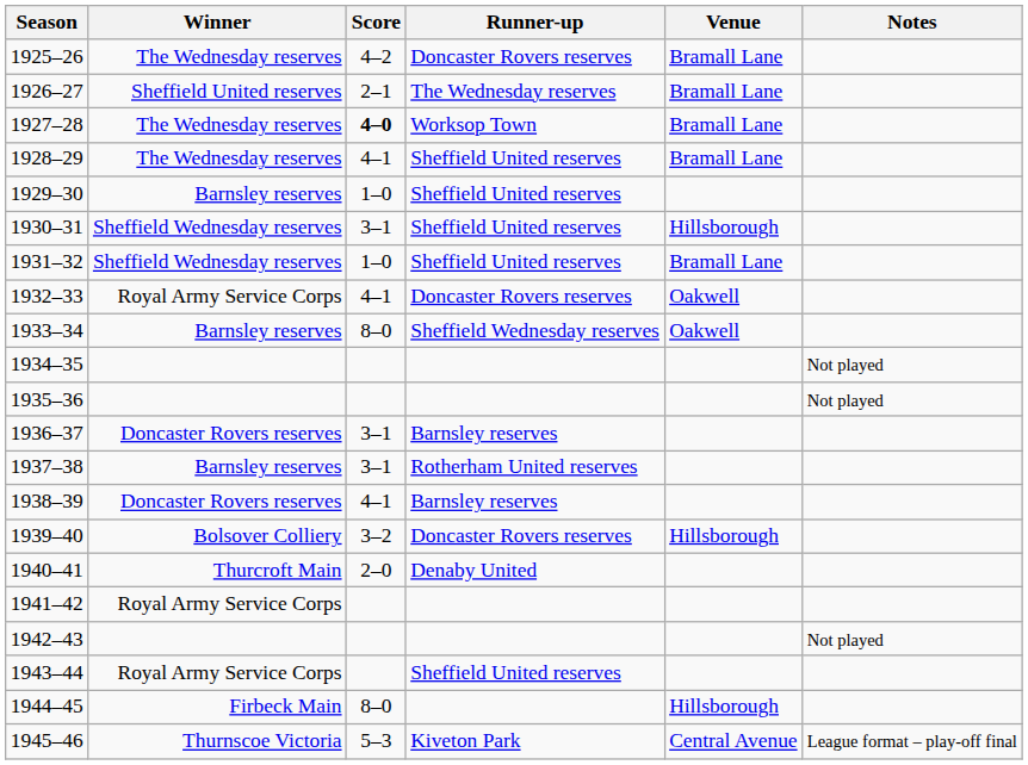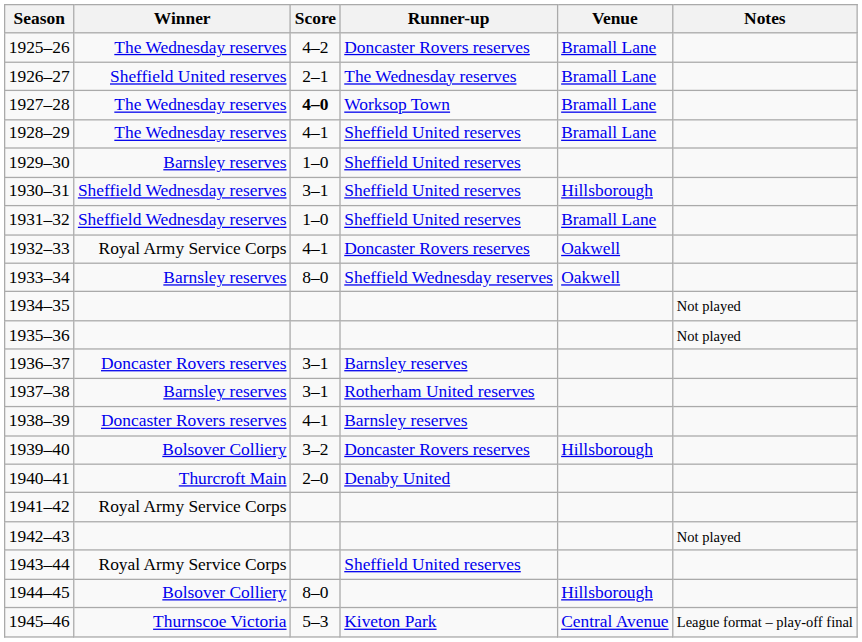 <table class="wikitable" style=font-size:85%>
 <tr>
 <th>Season</th>
 <th>Winner</th>
 <th>Score</th>
 <th>Runner-up</th>
 <th>Venue</th>
 <th>Notes</th>
 </tr>
 <tr>
 <td>1925–26</td>
 <td align="right"><a href='#'>The Wednesday reserves</a></td>
 <td style="text-align:center;">4–2</td>
 <td><a href='#'>Doncaster Rovers reserves</a></td>
 <td><a href='#'>Bramall Lane</a></td>
 <td></td>
 </tr>
 <tr>
 <td>1926–27</td>
 <td align="right"><a href='#'>Sheffield United reserves</a></td>
 <td style="text-align:center;">2–1</td>
 <td><a href='#'>The Wednesday reserves</a></td>
 <td><a href='#'>Bramall Lane</a></td>
 <td></td>
 </tr>
 <tr>
 <td>1927–28</td>
 <td align="right"><a href='#'>The Wednesday reserves</a></td>
 <td style="text-align:center;"><strong>4–0</strong></td>
 <td><a href='#'>Worksop Town</a></td>
 <td><a href='#'>Bramall Lane</a></td>
 <td></td>
 </tr>
 <tr>
 <td>1928–29</td>
 <td align="right"><a href='#'>The Wednesday reserves</a></td>
 <td style="text-align:center;">4–1</td>
 <td><a href='#'>Sheffield United reserves</a></td>
 <td><a href='#'>Bramall Lane</a></td>
 <td></td>
 </tr>
 <tr>
 <td>1929–30</td>
 <td align="right"><a href='#'>Barnsley reserves</a></td>
 <td style="text-align:center;">1–0</td>
 <td><a href='#'>Sheffield United reserves</a></td>
 <td></td>
 <td></td>
 </tr>
 <tr>
 <td>1930–31</td>
 <td align="right"><a href='#'>Sheffield Wednesday reserves</a></td>
 <td style="text-align:center;">3–1</td>
 <td><a href='#'>Sheffield United reserves</a></td>
 <td><a href='#'>Hillsborough</a></td>
 <td></td>
 </tr>
 <tr>
 <td>1931–32</td>
 <td align="right"><a href='#'>Sheffield Wednesday reserves</a></td>
 <td style="text-align:center;">1–0</td>
 <td><a href='#'>Sheffield United reserves</a></td>
 <td><a href='#'>Bramall Lane</a></td>
 <td></td>
 </tr>
 <tr>
 <td>1932–33</td>
 <td align="right">Royal Army Service Corps</td>
 <td style="text-align:center;">4–1</td>
 <td><a href='#'>Doncaster Rovers reserves</a></td>
 <td><a href='#'>Oakwell</a></td>
 <td></td>
 </tr>
 <tr>
 <td>1933–34</td>
 <td align="right"><a href='#'>Barnsley reserves</a></td>
 <td style="text-align:center;">8–0</td>
 <td><a href='#'>Sheffield Wednesday reserves</a></td>
 <td><a href='#'>Oakwell</a></td>
 <td></td>
 </tr>
 <tr>
 <td>1934–35</td>
 <td></td>
 <td></td>
 <td></td>
 <td></td>
 <td><small>Not played</small></td>
 </tr>
 <tr>
 <td>1935–36</td>
 <td></td>
 <td></td>
 <td></td>
 <td></td>
 <td><small>Not played</small></td>
 </tr>
 <tr>
 <td>1936–37</td>
 <td align="right"><a href='#'>Doncaster Rovers reserves</a></td>
 <td style="text-align:center;">3–1</td>
 <td><a href='#'>Barnsley reserves</a></td>
 <td></td>
 <td></td>
 </tr>
 <tr>
 <td>1937–38</td>
 <td align="right"><a href='#'>Barnsley reserves</a></td>
 <td style="text-align:center;">3–1</td>
 <td><a href='#'>Rotherham United reserves</a></td>
 <td></td>
 <td></td>
 </tr>
 <tr>
 <td>1938–39</td>
 <td align="right"><a href='#'>Doncaster Rovers reserves</a></td>
 <td style="text-align:center;">4–1</td>
 <td><a href='#'>Barnsley reserves</a></td>
 <td></td>
 <td></td>
 </tr>
 <tr>
 <td>1939–40</td>
 <td align="right"><a href='#'>Bolsover Colliery</a></td>
 <td style="text-align:center;">3–2</td>
 <td><a href='#'>Doncaster Rovers reserves</a></td>
 <td><a href='#'>Hillsborough</a></td>
 <td></td>
 </tr>
 <tr>
 <td>1940–41</td>
 <td align="right"><a href='#'>Thurcroft Main</a></td>
 <td style="text-align:center;">2–0</td>
 <td><a href='#'>Denaby United</a></td>
 <td></td>
 <td></td>
 </tr>
 <tr>
 <td>1941–42</td>
 <td align="right">Royal Army Service Corps</td>
 <td style="text-align:center;"></td>
 <td></td>
 <td></td>
 <td></td>
 </tr>
 <tr>
 <td>1942–43</td>
 <td align="right"></td>
 <td style="text-align:center;"></td>
 <td></td>
 <td></td>
 <td><small>Not played</small></td>
 </tr>
 <tr>
 <td>1943–44</td>
 <td align="right">Royal Army Service Corps</td>
 <td style="text-align:center;"></td>
 <td><a href='#'>Sheffield United reserves</a></td>
 <td></td>
 <td></td>
 </tr>
 <tr>
 <td>1944–45</td>
-<td align="right"><a href='#'>Firbeck Main</a></td>
+<td align="right"><a href='#'>Bolsover Colliery</a></td>
 <td style="text-align:center;">8–0</td>
 <td></td>
 <td><a href='#'>Hillsborough</a></td>
 <td></td>
 </tr>
 <tr>
 <td>1945–46</td>
 <td align="right"><a href='#'>Thurnscoe Victoria</a></td>
 <td style="text-align:center;">5–3</td>
 <td><a href='#'>Kiveton Park</a></td>
 <td><a href='#'>Central Avenue</a></td>
 <td><small>League format – play-off final</small></td>
 </tr>
 </table>
